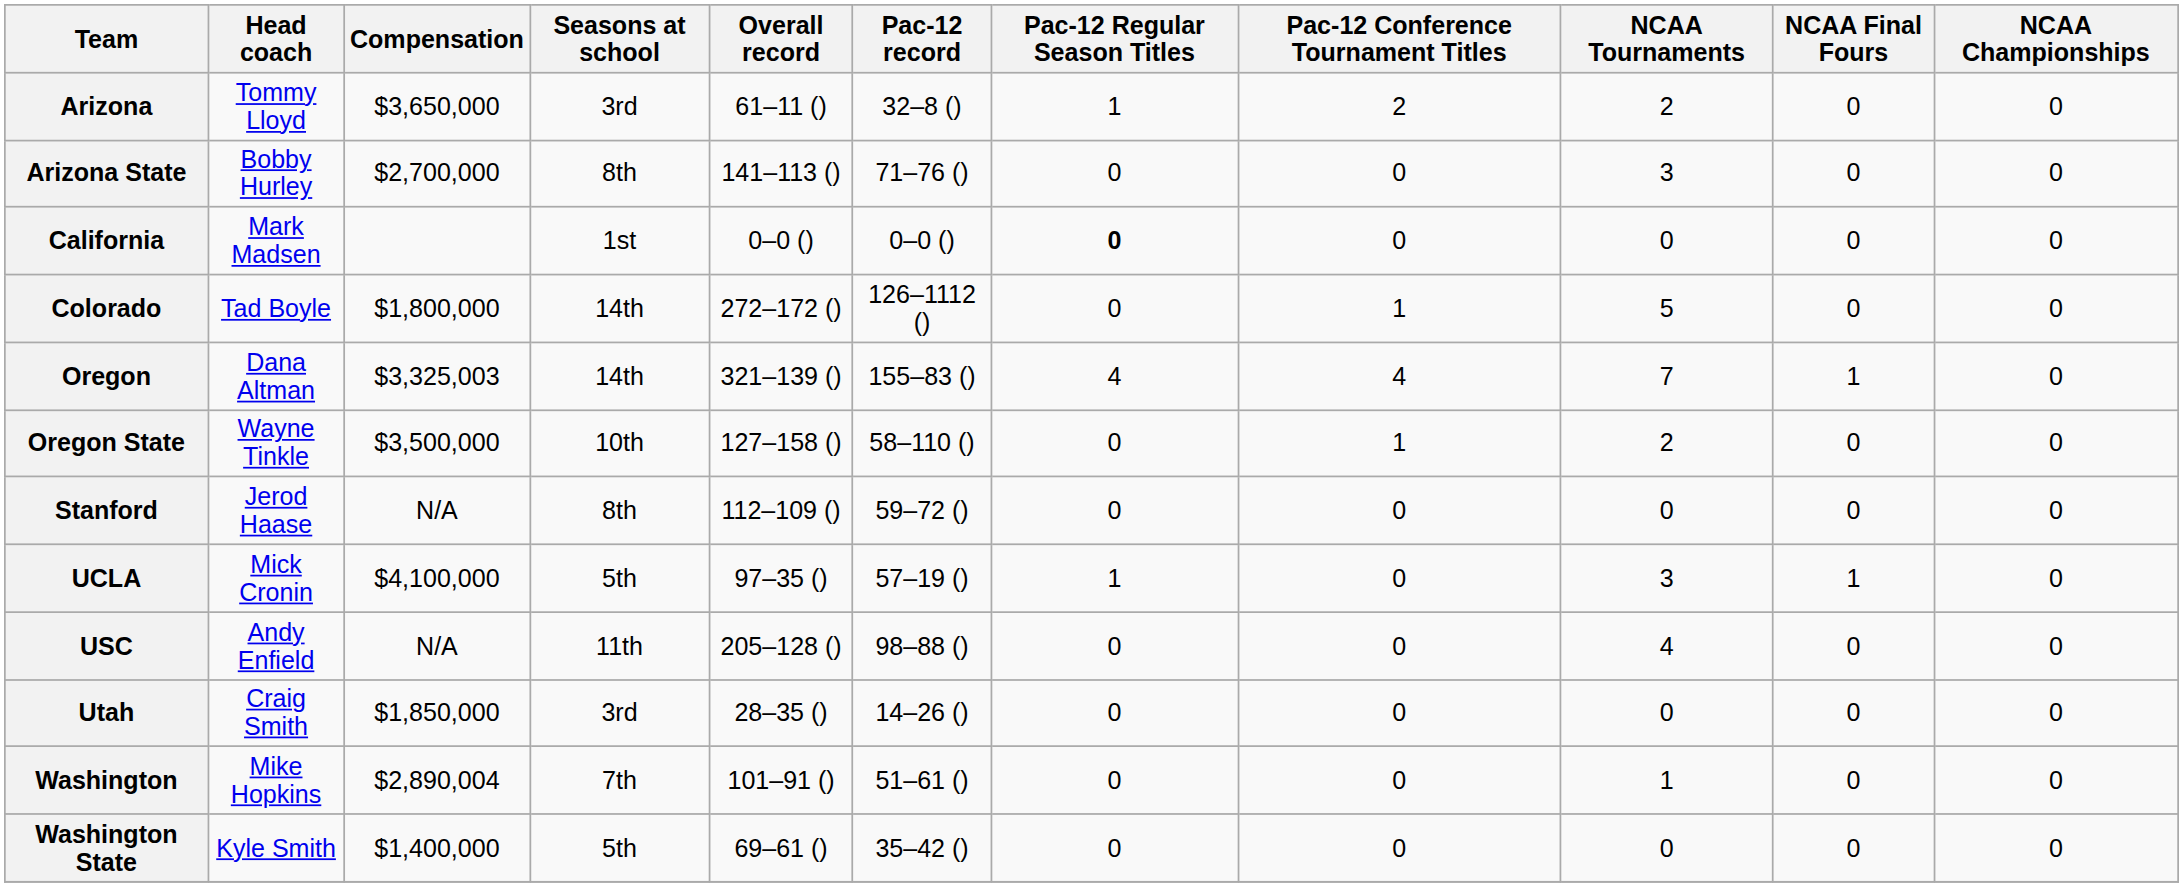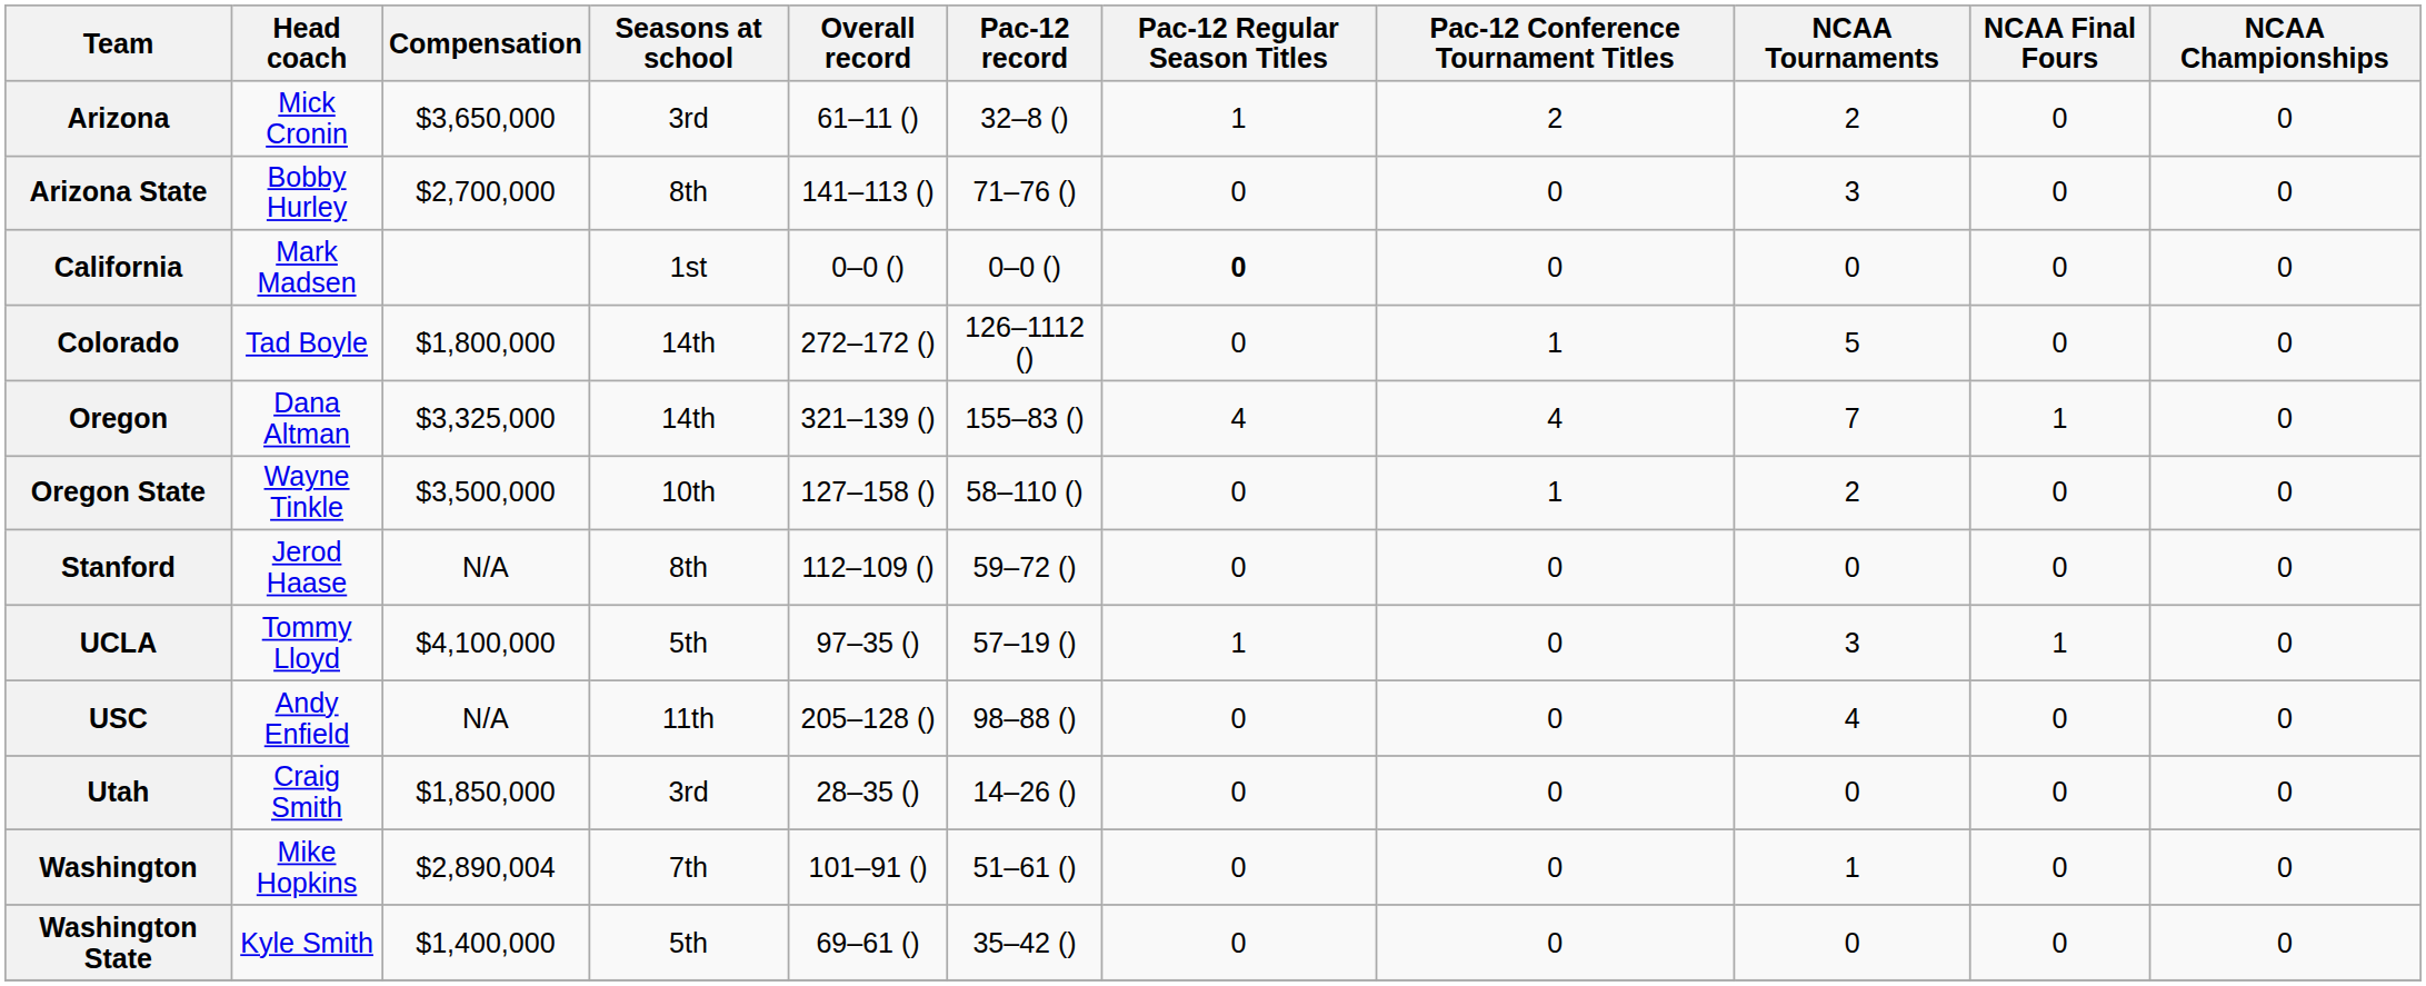 <table class="wikitable sortable" style="text-align: center;font-size:90%;">
 <tr>
 <th width="110">Team</th>
 <th>Head coach</th>
 <th>Compensation</th>
 <th>Seasons at school</th>
 <th>Overall record</th>
 <th>Pac-12 record</th>
 <th>Pac-12 Regular Season Titles</th>
 <th>Pac-12 Conference Tournament Titles</th>
 <th>NCAA Tournaments</th>
 <th>NCAA Final Fours</th>
 <th>NCAA Championships</th>
 </tr>
 <tr>
 <th style=>Arizona</th>
-<td><a href='#'>Tommy Lloyd</a></td>
+<td><a href='#'>Mick Cronin</a></td>
 <td>$3,650,000</td>
 <td>3rd</td>
 <td>61–11 ()</td>
 <td>32–8 ()</td>
 <td>1</td>
 <td>2</td>
 <td>2</td>
 <td>0</td>
 <td>0</td>
 </tr>
 <tr>
 <th style=>Arizona State</th>
 <td><a href='#'>Bobby Hurley</a></td>
 <td>$2,700,000</td>
 <td>8th</td>
 <td>141–113 ()</td>
 <td>71–76 ()</td>
 <td>0</td>
 <td>0</td>
 <td>3</td>
 <td>0</td>
 <td>0</td>
 </tr>
 <tr>
 <th style=>California</th>
 <td><a href='#'>Mark Madsen</a></td>
 <td></td>
 <td>1st</td>
 <td>0–0 ()</td>
 <td>0–0 ()</td>
 <td><strong>0</strong></td>
 <td>0</td>
 <td>0</td>
 <td>0</td>
 <td>0</td>
 </tr>
 <tr>
 <th style=>Colorado</th>
 <td><a href='#'>Tad Boyle</a></td>
 <td>$1,800,000</td>
 <td>14th</td>
 <td>272–172 ()</td>
 <td>126–1112 ()</td>
 <td>0</td>
 <td>1</td>
 <td>5</td>
 <td>0</td>
 <td>0</td>
 </tr>
 <tr>
 <th style=>Oregon</th>
 <td><a href='#'>Dana Altman</a></td>
-<td>$3,325,003</td>
+<td>$3,325,000</td>
 <td>14th</td>
 <td>321–139 ()</td>
 <td>155–83 ()</td>
 <td>4</td>
 <td>4</td>
 <td>7</td>
 <td>1</td>
 <td>0</td>
 </tr>
 <tr>
 <th style=>Oregon State</th>
 <td><a href='#'>Wayne Tinkle</a></td>
 <td>$3,500,000</td>
 <td>10th</td>
 <td>127–158 ()</td>
 <td>58–110 ()</td>
 <td>0</td>
 <td>1</td>
 <td>2</td>
 <td>0</td>
 <td>0</td>
 </tr>
 <tr>
 <th style=>Stanford</th>
 <td><a href='#'>Jerod Haase</a></td>
 <td>N/A</td>
 <td>8th</td>
 <td>112–109 ()</td>
 <td>59–72 ()</td>
 <td>0</td>
 <td>0</td>
 <td>0</td>
 <td>0</td>
 <td>0</td>
 </tr>
 <tr>
 <th style=>UCLA</th>
-<td><a href='#'>Mick Cronin</a></td>
+<td><a href='#'>Tommy Lloyd</a></td>
 <td>$4,100,000</td>
 <td>5th</td>
 <td>97–35 ()</td>
 <td>57–19 ()</td>
 <td>1</td>
 <td>0</td>
 <td>3</td>
 <td>1</td>
 <td>0</td>
 </tr>
 <tr>
 <th style=>USC</th>
 <td><a href='#'>Andy Enfield</a></td>
 <td>N/A</td>
 <td>11th</td>
 <td>205–128 ()</td>
 <td>98–88 ()</td>
 <td>0</td>
 <td>0</td>
 <td>4</td>
 <td>0</td>
 <td>0</td>
 </tr>
 <tr>
 <th style=>Utah</th>
 <td><a href='#'>Craig Smith</a></td>
 <td>$1,850,000</td>
 <td>3rd</td>
 <td>28–35 ()</td>
 <td>14–26 ()</td>
 <td>0</td>
 <td>0</td>
 <td>0</td>
 <td>0</td>
 <td>0</td>
 </tr>
 <tr>
 <th style=>Washington</th>
 <td><a href='#'>Mike Hopkins</a></td>
 <td>$2,890,004</td>
 <td>7th</td>
 <td>101–91 ()</td>
 <td>51–61 ()</td>
 <td>0</td>
 <td>0</td>
 <td>1</td>
 <td>0</td>
 <td>0</td>
 </tr>
 <tr>
 <th style=>Washington State</th>
 <td><a href='#'>Kyle Smith</a></td>
 <td>$1,400,000</td>
 <td>5th</td>
 <td>69–61 ()</td>
 <td>35–42 ()</td>
 <td>0</td>
 <td>0</td>
 <td>0</td>
 <td>0</td>
 <td>0</td>
 </tr>
 <tr>
 </tr>
 </table>
